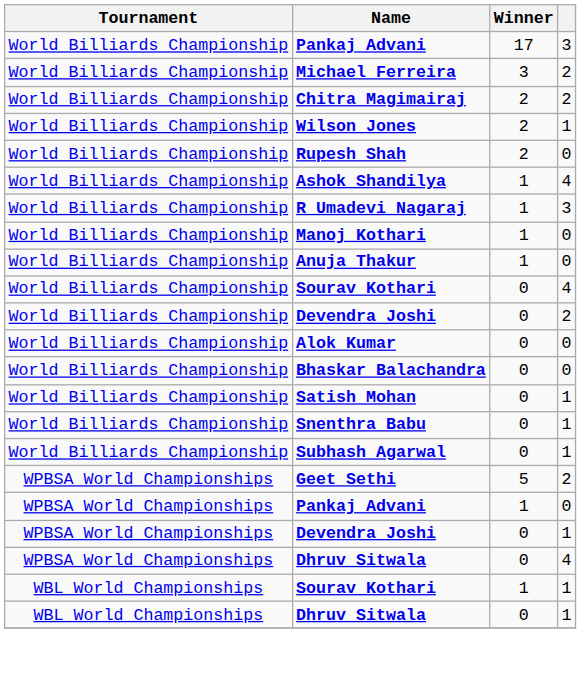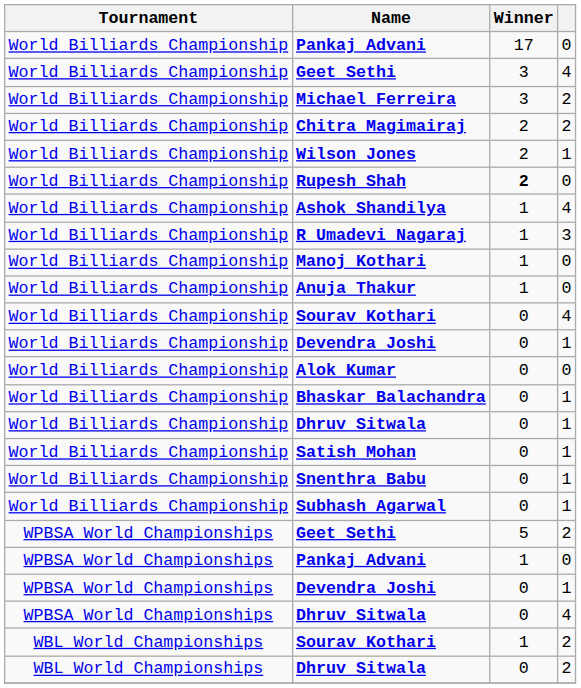 <table class="wikitable sortable" style="font-size:100%; text-align: center;">
 <tr>
 <th>Tournament</th>
 <th>Name</th>
 <th>Winner</th>
 <th></th>
 </tr>
 <tr>
 <td><a href='#'>World Billiards Championship</a></td>
 <td align="left"><strong><a href='#'>Pankaj Advani</a></strong></td>
 <td>17</td>
+<td>0</td>
+</tr>
+<tr>
+<td><a href='#'>World Billiards Championship</a></td>
+<td align="left"><strong><a href='#'>Geet Sethi</a></strong></td>
 <td>3</td>
+<td>4</td>
 </tr>
 <tr>
 <td><a href='#'>World Billiards Championship</a></td>
 <td align="left"><strong><a href='#'>Michael Ferreira</a></strong></td>
 <td>3</td>
 <td>2</td>
 </tr>
 <tr>
 <td><a href='#'>World Billiards Championship</a></td>
 <td align="left"><strong><a href='#'>Chitra Magimairaj</a></strong></td>
 <td>2</td>
 <td>2</td>
 </tr>
 <tr>
 <td><a href='#'>World Billiards Championship</a></td>
 <td align="left"><strong><a href='#'>Wilson Jones</a></strong></td>
 <td>2</td>
 <td>1</td>
 </tr>
 <tr>
 <td><a href='#'>World Billiards Championship</a></td>
 <td align="left"><strong><a href='#'>Rupesh Shah</a></strong></td>
-<td>2</td>
+<td><strong>2</strong></td>
 <td>0</td>
 </tr>
 <tr>
 <td><a href='#'>World Billiards Championship</a></td>
 <td align="left"><strong><a href='#'>Ashok Shandilya</a></strong></td>
 <td>1</td>
 <td>4</td>
 </tr>
 <tr>
 <td><a href='#'>World Billiards Championship</a></td>
 <td align="left"><strong><a href='#'>R Umadevi Nagaraj</a></strong></td>
 <td>1</td>
 <td>3</td>
 </tr>
 <tr>
 <td><a href='#'>World Billiards Championship</a></td>
 <td align="left"><strong><a href='#'>Manoj Kothari</a></strong></td>
 <td>1</td>
 <td>0</td>
 </tr>
 <tr>
 <td><a href='#'>World Billiards Championship</a></td>
 <td align="left"><strong><a href='#'>Anuja Thakur</a></strong></td>
 <td>1</td>
 <td>0</td>
 </tr>
 <tr>
 <td><a href='#'>World Billiards Championship</a></td>
 <td align="left"><strong><a href='#'>Sourav Kothari</a></strong></td>
 <td>0</td>
 <td>4</td>
 </tr>
 <tr>
 <td><a href='#'>World Billiards Championship</a></td>
 <td align="left"><strong><a href='#'>Devendra Joshi</a></strong></td>
 <td>0</td>
-<td>2</td>
+<td>1</td>
 </tr>
 <tr>
 <td><a href='#'>World Billiards Championship</a></td>
 <td align="left"><strong><a href='#'>Alok Kumar</a></strong></td>
 <td>0</td>
 <td>0</td>
 </tr>
 <tr>
 <td><a href='#'>World Billiards Championship</a></td>
 <td align="left"><strong><a href='#'>Bhaskar Balachandra</a></strong></td>
 <td>0</td>
+<td>1</td>
+</tr>
+<tr>
+<td><a href='#'>World Billiards Championship</a></td>
+<td align="left"><strong><a href='#'>Dhruv Sitwala</a></strong></td>
 <td>0</td>
+<td>1</td>
 </tr>
 <tr>
 <td><a href='#'>World Billiards Championship</a></td>
 <td align="left"><strong><a href='#'>Satish Mohan</a></strong></td>
 <td>0</td>
 <td>1</td>
 </tr>
 <tr>
 <td><a href='#'>World Billiards Championship</a></td>
 <td align="left"><strong><a href='#'>Snenthra Babu</a></strong></td>
 <td>0</td>
 <td>1</td>
 </tr>
 <tr>
 <td><a href='#'>World Billiards Championship</a></td>
 <td align="left"><strong><a href='#'>Subhash Agarwal</a></strong></td>
 <td>0</td>
 <td>1</td>
 </tr>
 <tr>
 <td><a href='#'>WPBSA World Championships</a></td>
 <td align="left"><strong><a href='#'>Geet Sethi</a></strong></td>
 <td>5</td>
 <td>2</td>
 </tr>
 <tr>
 <td><a href='#'>WPBSA World Championships</a></td>
 <td align="left"><strong><a href='#'>Pankaj Advani</a></strong></td>
 <td>1</td>
 <td>0</td>
 </tr>
 <tr>
 <td><a href='#'>WPBSA World Championships</a></td>
 <td align="left"><strong><a href='#'>Devendra Joshi</a></strong></td>
 <td>0</td>
 <td>1</td>
 </tr>
 <tr>
 <td><a href='#'>WPBSA World Championships</a></td>
 <td align="left"><strong><a href='#'>Dhruv Sitwala</a></strong></td>
 <td>0</td>
 <td>4</td>
 </tr>
 <tr>
 <td><a href='#'>WBL World Championships</a></td>
 <td align="left"><strong><a href='#'>Sourav Kothari</a></strong></td>
 <td>1</td>
-<td>1</td>
+<td>2</td>
 </tr>
 <tr>
 <td><a href='#'>WBL World Championships</a></td>
 <td align="left"><strong><a href='#'>Dhruv Sitwala</a></strong></td>
 <td>0</td>
-<td>1</td>
+<td>2</td>
 </tr>
 <tr>
 </tr>
 </table>
